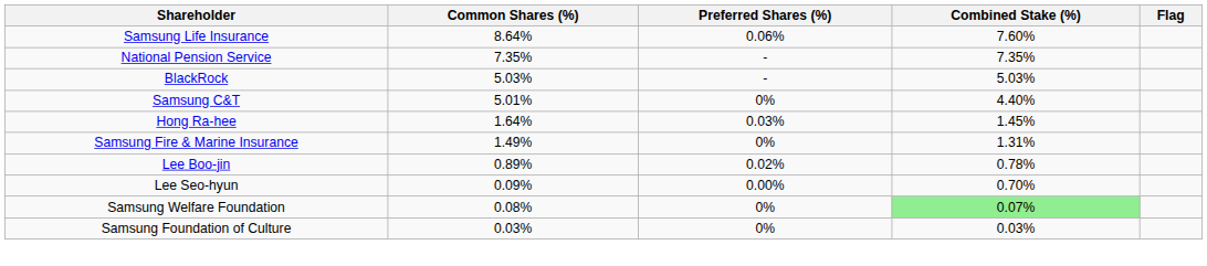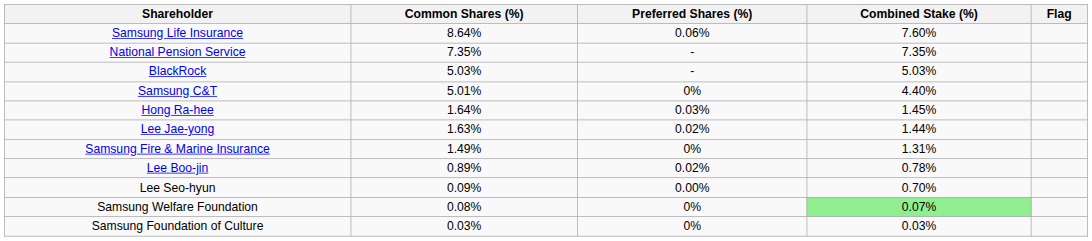 <table class="wikitable" style="text-align:center; width:90%;">
 <tr>
 <th>Shareholder</th>
 <th>Common Shares (%)</th>
 <th>Preferred Shares (%)</th>
 <th>Combined Stake (%)</th>
 <th>Flag</th>
 </tr>
 <tr>
 <td><a href='#'>Samsung Life Insurance</a></td>
 <td>8.64%</td>
 <td>0.06%</td>
 <td>7.60%</td>
 <td></td>
 </tr>
 <tr>
 <td><a href='#'>National Pension Service</a></td>
 <td>7.35%</td>
 <td>-</td>
 <td>7.35%</td>
 <td></td>
 </tr>
 <tr>
 <td><a href='#'>BlackRock</a></td>
 <td>5.03%</td>
 <td>-</td>
 <td>5.03%</td>
 <td></td>
 </tr>
 <tr>
 <td><a href='#'>Samsung C&T</a></td>
 <td>5.01%</td>
 <td>0%</td>
 <td>4.40%</td>
 <td></td>
 </tr>
 <tr>
 <td><a href='#'>Hong Ra-hee</a></td>
 <td>1.64%</td>
 <td>0.03%</td>
 <td>1.45%</td>
 <td></td>
 </tr>
 <tr>
+<td><a href='#'>Lee Jae-yong</a></td>
+<td>1.63%</td>
+<td>0.02%</td>
+<td>1.44%</td>
+<td></td>
+</tr>
+<tr>
 <td><a href='#'>Samsung Fire & Marine Insurance</a></td>
 <td>1.49%</td>
 <td>0%</td>
 <td>1.31%</td>
 <td></td>
 </tr>
 <tr>
 <td><a href='#'>Lee Boo-jin</a></td>
 <td>0.89%</td>
 <td>0.02%</td>
 <td>0.78%</td>
 <td></td>
 </tr>
 <tr>
 <td>Lee Seo-hyun</td>
 <td>0.09%</td>
 <td>0.00%</td>
 <td>0.70%</td>
 <td></td>
 </tr>
 <tr>
 <td>Samsung Welfare Foundation</td>
 <td>0.08%</td>
 <td>0%</td>
 <td style="background: lightgreen;">0.07%</td>
 <td></td>
 </tr>
 <tr>
 <td>Samsung Foundation of Culture</td>
 <td>0.03%</td>
 <td>0%</td>
 <td>0.03%</td>
 <td></td>
 </tr>
 </table>
